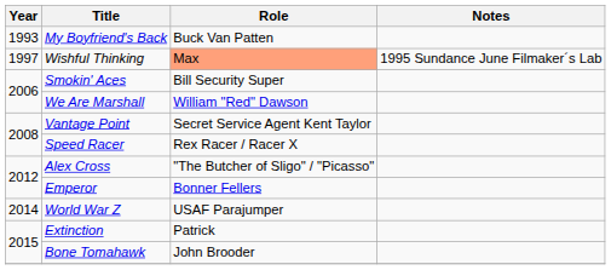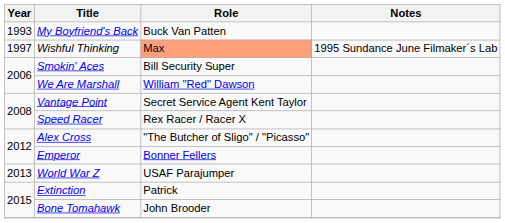 <table class="wikitable sortable">
 <tr>
 <th>Year</th>
 <th>Title</th>
 <th>Role</th>
 <th class="unsortable">Notes</th>
 </tr>
 <tr>
 <td>1993</td>
 <td><em><a href='#'>My Boyfriend's Back</a></em></td>
 <td>Buck Van Patten</td>
 <td></td>
 </tr>
 <tr>
 <td>1997</td>
 <td><em>Wishful Thinking</em></td>
 <td style="background: lightsalmon;">Max</td>
 <td>1995 Sundance June Filmaker´s Lab</td>
 </tr>
 <tr>
 <td rowspan=2>2006</td>
 <td><em><a href='#'>Smokin' Aces</a></em></td>
 <td>Bill Security Super</td>
 <td></td>
 </tr>
 <tr>
 <td><em><a href='#'>We Are Marshall</a></em></td>
 <td><a href='#'>William "Red" Dawson</a></td>
 <td></td>
 </tr>
 <tr>
 <td rowspan=2>2008</td>
 <td><em><a href='#'>Vantage Point</a></em></td>
 <td>Secret Service Agent Kent Taylor</td>
 <td></td>
 </tr>
 <tr>
 <td><em><a href='#'>Speed Racer</a></em></td>
 <td>Rex Racer / Racer X</td>
 <td></td>
 </tr>
 <tr>
 <td rowspan=2>2012</td>
 <td><em><a href='#'>Alex Cross</a></em></td>
 <td>"The Butcher of Sligo" / "Picasso"</td>
 <td></td>
 </tr>
 <tr>
 <td><em><a href='#'>Emperor</a></em></td>
 <td><a href='#'>Bonner Fellers</a></td>
 <td></td>
 </tr>
 <tr>
-<td>2014</td>
+<td>2013</td>
 <td><em><a href='#'>World War Z</a></em></td>
 <td>USAF Parajumper</td>
 <td></td>
 </tr>
 <tr>
 <td rowspan=2>2015</td>
 <td><em><a href='#'>Extinction</a></em></td>
 <td>Patrick</td>
 <td></td>
 </tr>
 <tr>
 <td><em><a href='#'>Bone Tomahawk</a></em></td>
 <td>John Brooder</td>
 <td></td>
 </tr>
 <tr>
 </tr>
 </table>
